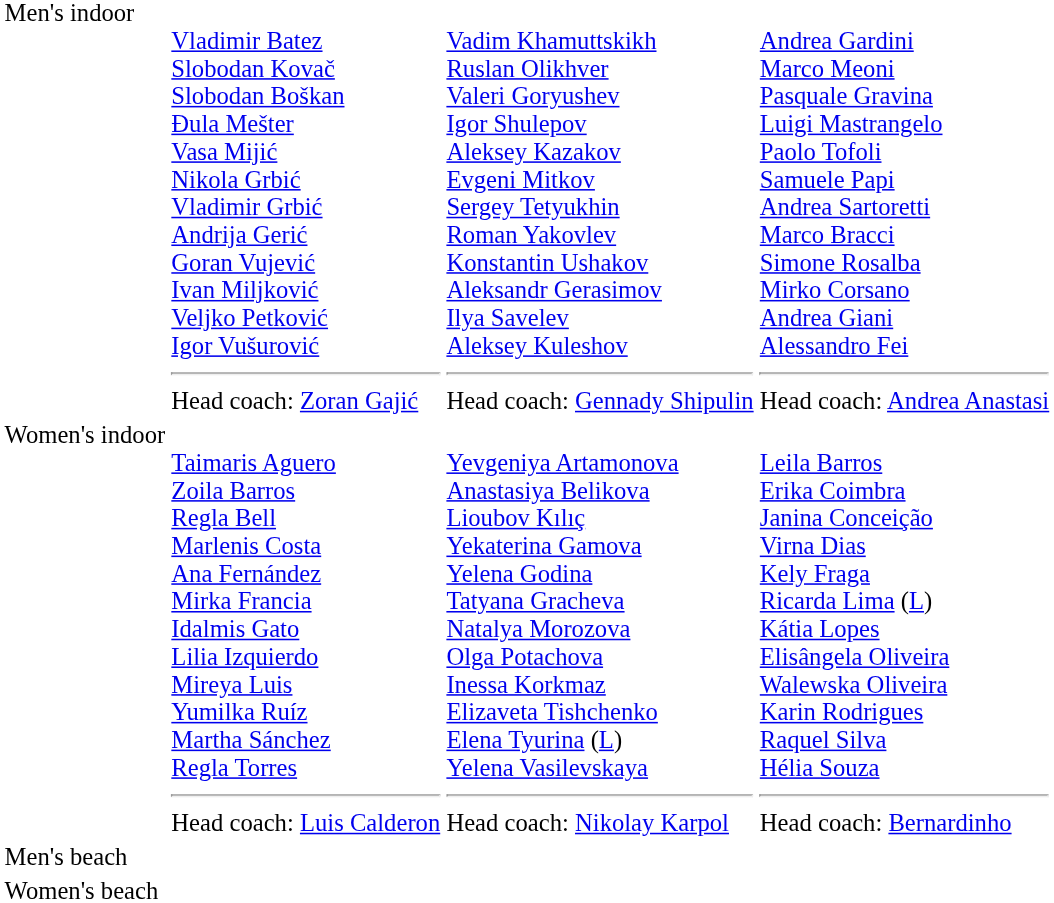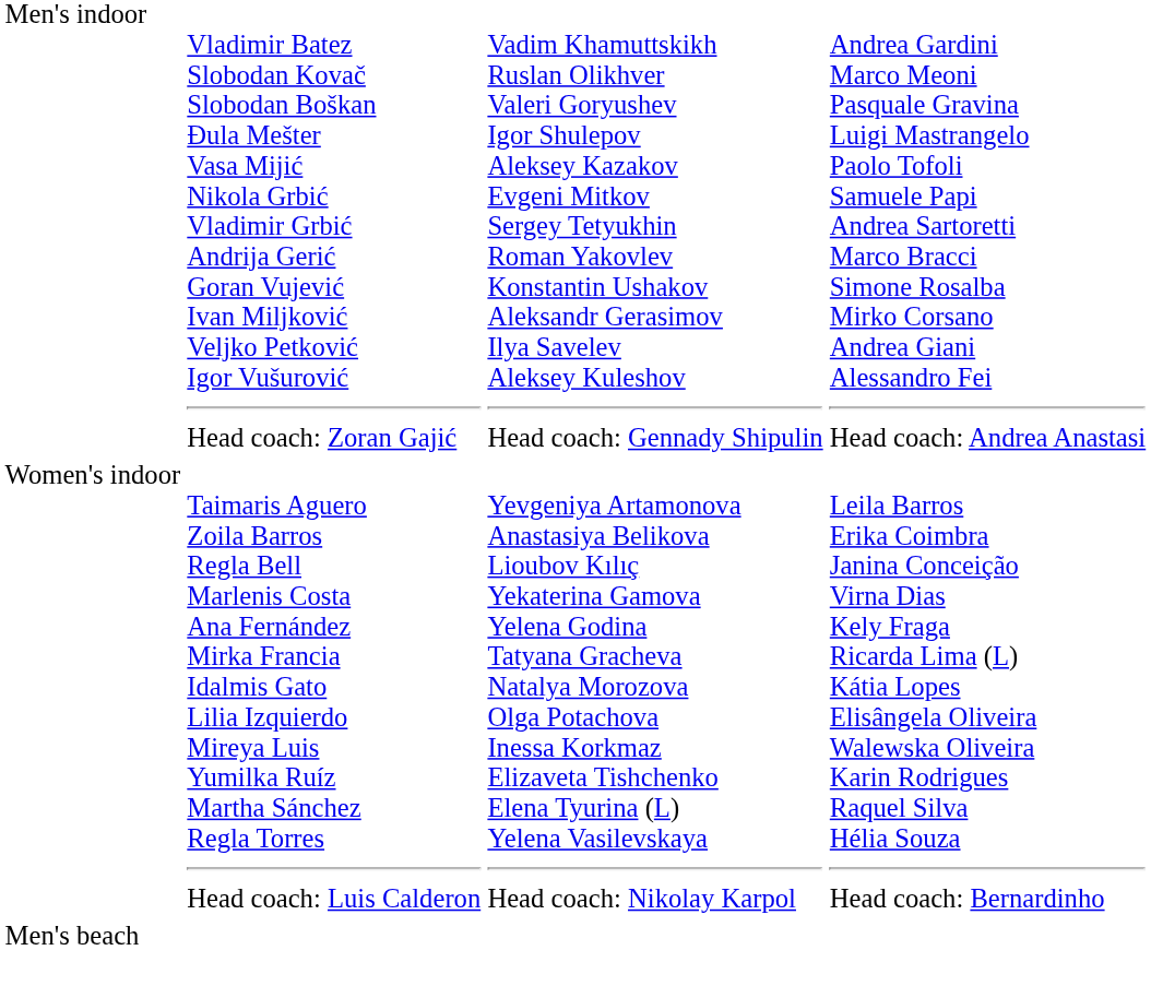 <table>
 <tr valign="top">
 <td>Men's indoor<br></td>
 <td valign=top><br><a href='#'>Vladimir Batez</a><br><a href='#'>Slobodan Kovač</a><br><a href='#'>Slobodan Boškan</a><br><a href='#'>Đula Mešter</a><br><a href='#'>Vasa Mijić</a><br><a href='#'>Nikola Grbić</a><br><a href='#'>Vladimir Grbić</a><br><a href='#'>Andrija Gerić</a><br><a href='#'>Goran Vujević</a><br><a href='#'>Ivan Miljković</a><br><a href='#'>Veljko Petković</a><br><a href='#'>Igor Vušurović</a><br><hr>Head coach: <a href='#'>Zoran Gajić</a></td>
 <td valign=top><br><a href='#'>Vadim Khamuttskikh</a><br><a href='#'>Ruslan Olikhver</a><br><a href='#'>Valeri Goryushev</a><br><a href='#'>Igor Shulepov</a><br><a href='#'>Aleksey Kazakov</a><br><a href='#'>Evgeni Mitkov</a><br><a href='#'>Sergey Tetyukhin</a><br><a href='#'>Roman Yakovlev</a><br><a href='#'>Konstantin Ushakov</a><br><a href='#'>Aleksandr Gerasimov</a><br><a href='#'>Ilya Savelev</a><br><a href='#'>Aleksey Kuleshov</a><br><hr>Head coach: <a href='#'>Gennady Shipulin</a></td>
 <td valign=top><br><a href='#'>Andrea Gardini</a><br><a href='#'>Marco Meoni</a><br><a href='#'>Pasquale Gravina</a><br><a href='#'>Luigi Mastrangelo</a><br><a href='#'>Paolo Tofoli</a><br><a href='#'>Samuele Papi</a><br><a href='#'>Andrea Sartoretti</a><br><a href='#'>Marco Bracci</a><br><a href='#'>Simone Rosalba</a><br><a href='#'>Mirko Corsano</a><br><a href='#'>Andrea Giani</a><br><a href='#'>Alessandro Fei</a><br><hr>Head coach: <a href='#'>Andrea Anastasi</a></td>
 </tr>
 <tr valign="top">
 <td>Women's indoor<br></td>
 <td valign=top><br><a href='#'>Taimaris Aguero</a><br><a href='#'>Zoila Barros</a><br><a href='#'>Regla Bell</a><br><a href='#'>Marlenis Costa</a><br><a href='#'>Ana Fernández</a><br><a href='#'>Mirka Francia</a><br><a href='#'>Idalmis Gato</a><br><a href='#'>Lilia Izquierdo</a><br><a href='#'>Mireya Luis</a><br><a href='#'>Yumilka Ruíz</a><br><a href='#'>Martha Sánchez</a><br><a href='#'>Regla Torres</a><br><hr>Head coach: <a href='#'>Luis Calderon</a></td>
 <td valign=top><br><a href='#'>Yevgeniya Artamonova</a><br><a href='#'>Anastasiya Belikova</a><br><a href='#'>Lioubov Kılıç</a><br><a href='#'>Yekaterina Gamova</a><br><a href='#'>Yelena Godina</a><br><a href='#'>Tatyana Gracheva</a><br><a href='#'>Natalya Morozova</a><br><a href='#'>Olga Potachova</a><br><a href='#'>Inessa Korkmaz</a><br><a href='#'>Elizaveta Tishchenko</a><br><a href='#'>Elena Tyurina</a> (<a href='#'>L</a>)<br><a href='#'>Yelena Vasilevskaya</a><br><hr>Head coach: <a href='#'>Nikolay Karpol</a></td>
 <td valign=top><br><a href='#'>Leila Barros</a><br><a href='#'>Erika Coimbra</a><br><a href='#'>Janina Conceição</a><br><a href='#'>Virna Dias</a><br><a href='#'>Kely Fraga</a><br><a href='#'>Ricarda Lima</a> (<a href='#'>L</a>)<br><a href='#'>Kátia Lopes</a><br><a href='#'>Elisângela Oliveira</a><br><a href='#'>Walewska Oliveira</a><br><a href='#'>Karin Rodrigues</a><br><a href='#'>Raquel Silva</a><br><a href='#'>Hélia Souza</a><br><hr>Head coach: <a href='#'>Bernardinho</a></td>
 </tr>
 <tr valign="top">
 <td>Men's beach<br></td>
 <td></td>
 <td></td>
 <td></td>
 </tr>
-<tr valign="top">
-<td>Women's beach<br></td>
-<td></td>
-<td></td>
-<td></td>
-</tr>
 </table>
